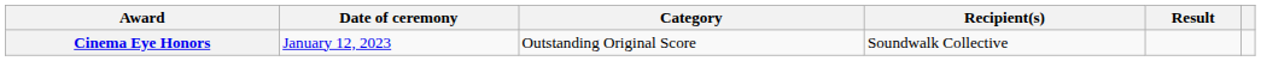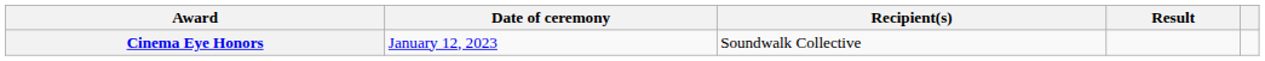 <table class="wikitable sortable plainrowheaders" style="width: 100%;">
 <tr>
 <th scope="col">Award</th>
 <th scope="col">Date of ceremony</th>
-<th scope="col">Category</th>
 <th scope="col">Recipient(s)</th>
 <th scope="col">Result</th>
 <th scope="col" class="unsortable"></th>
 </tr>
 <tr>
 <th scope="row"><a href='#'>Cinema Eye Honors</a></th>
 <td><a href='#'>January 12, 2023</a></td>
-<td>Outstanding Original Score</td>
 <td>Soundwalk Collective</td>
 <td></td>
 <td align="center"><br></td>
 </tr>
 </table>
